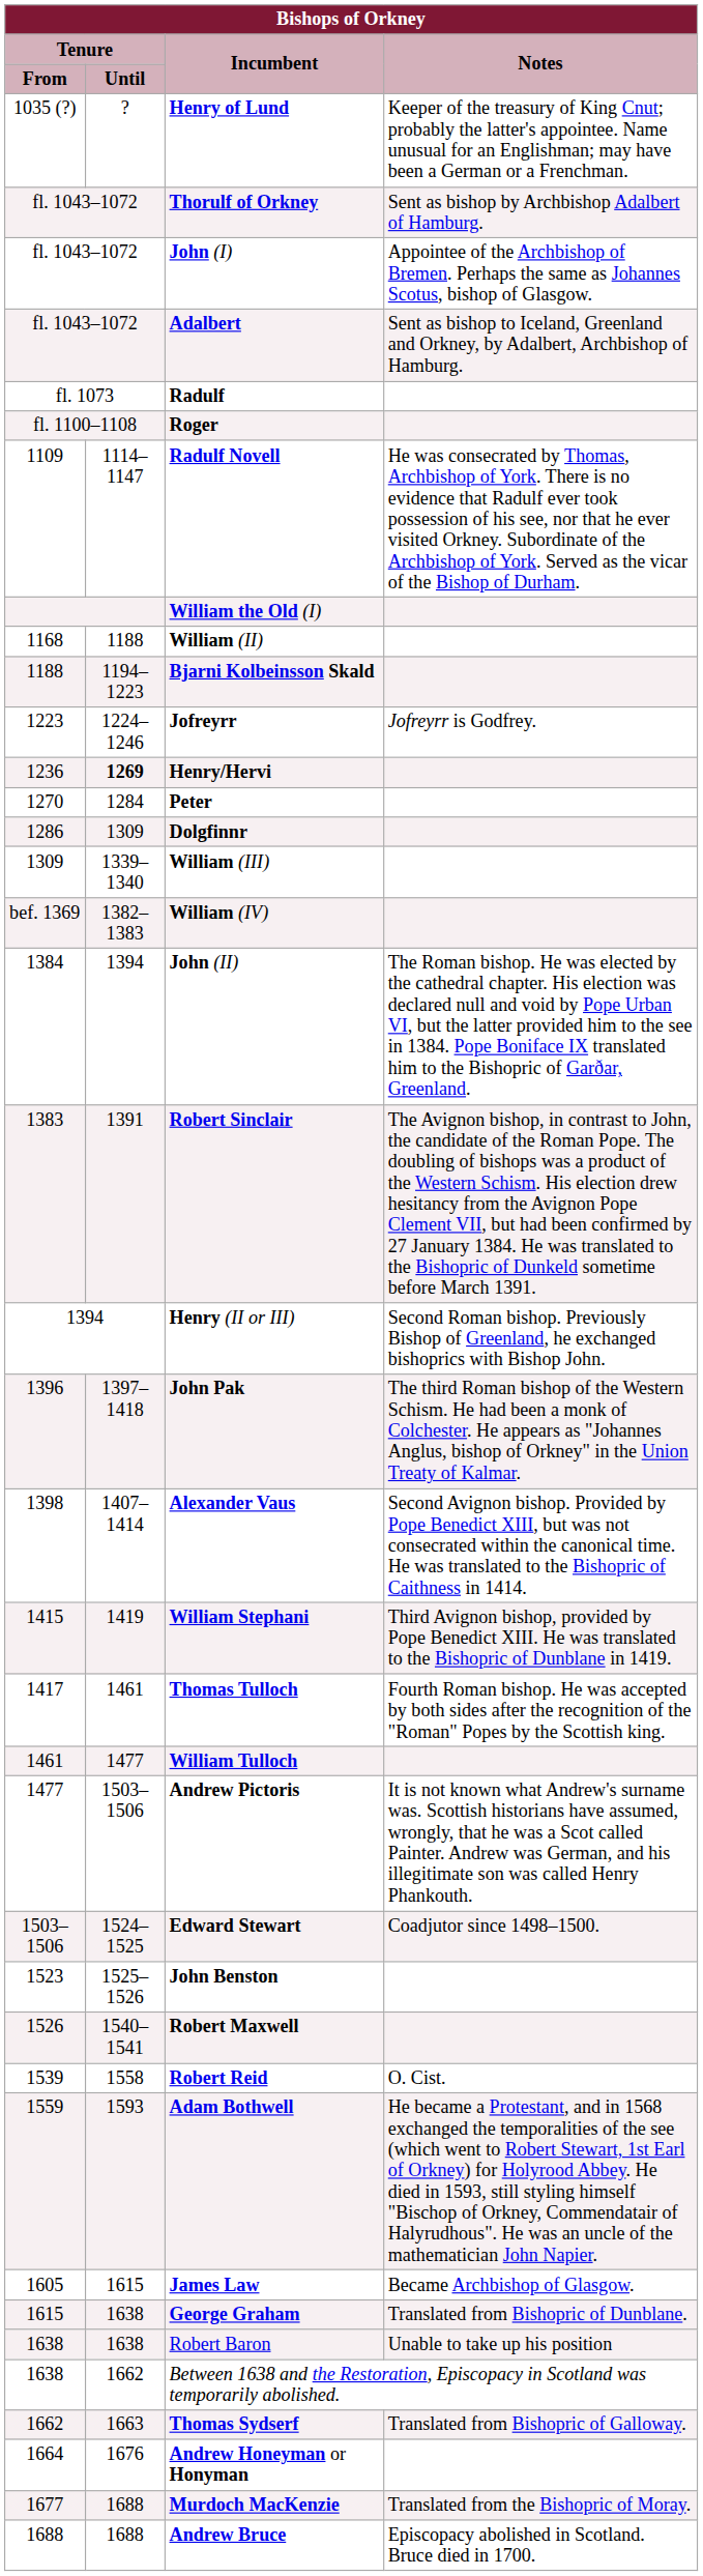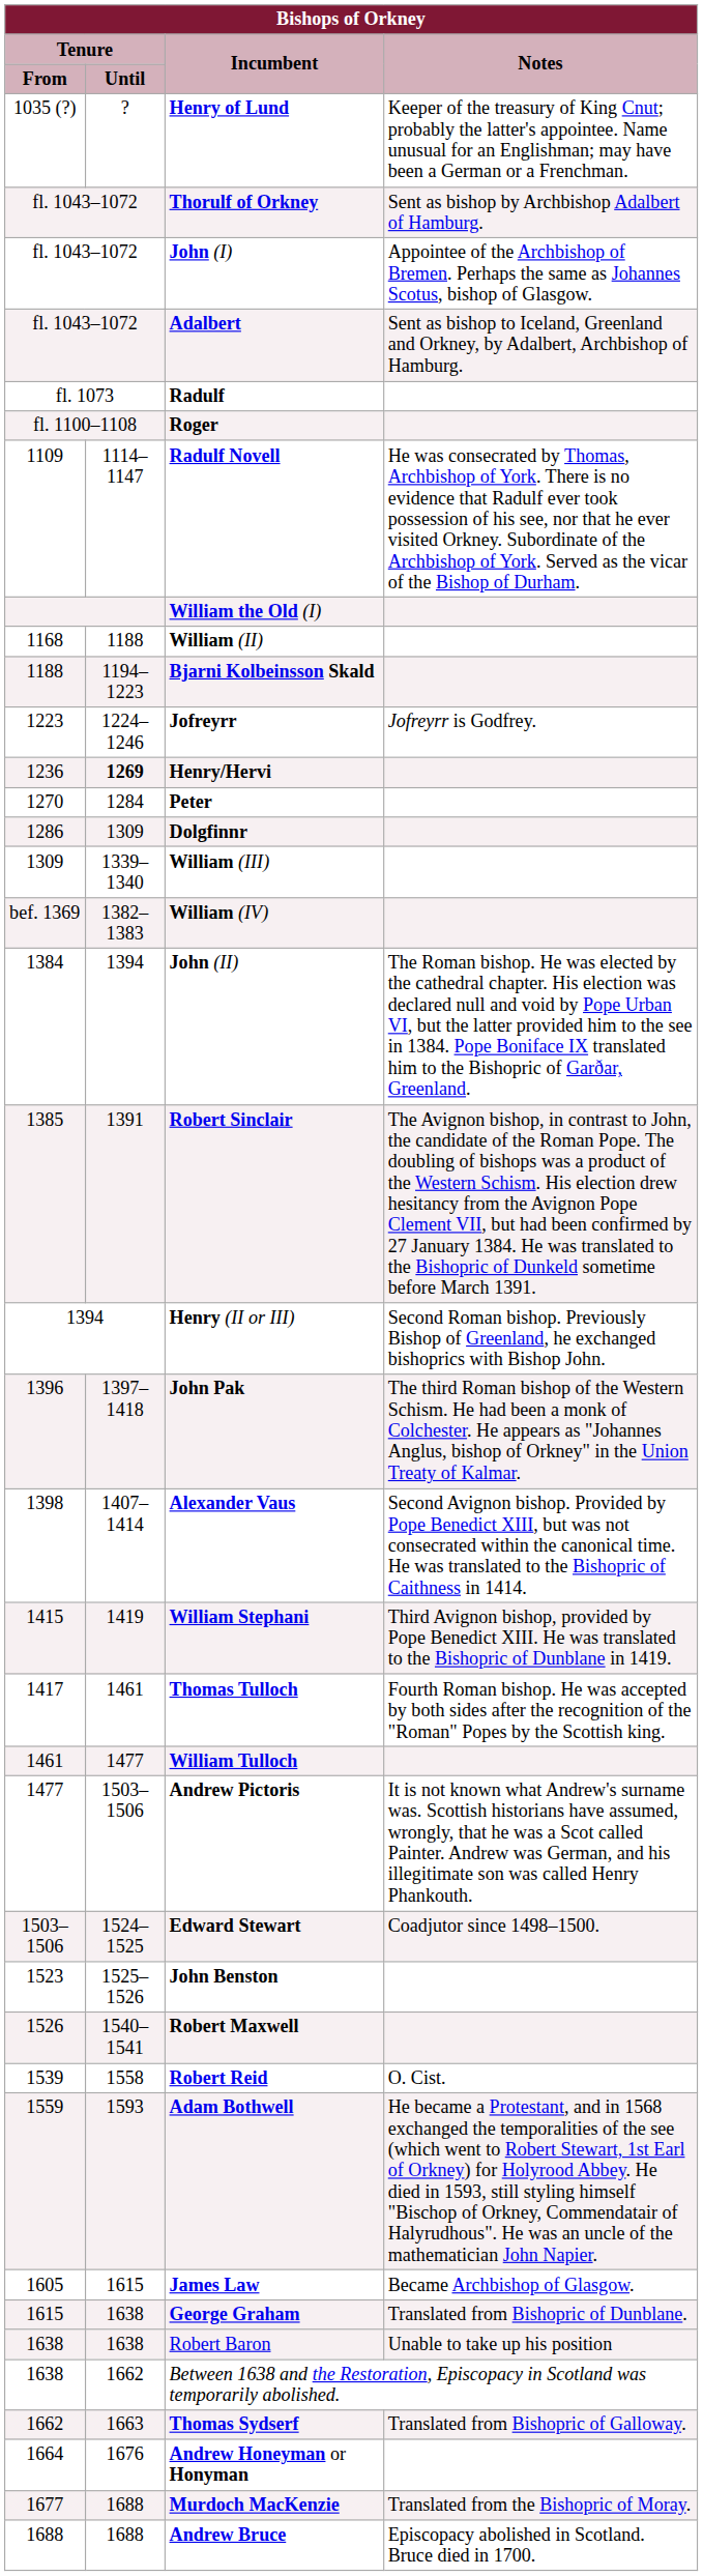 <table class="wikitable" style="width:95%;" border="1" cellpadding="2">
 <tr align=center>
 <th colspan="4" style="background-color: #7F1734; color: white;">Bishops of Orkney</th>
 </tr>
 <tr align=center>
 <th style="background-color:#D4B1BB" width="22%" colspan=2>Tenure</th>
 <th style="background-color:#D4B1BB" width="30%" rowspan=2>Incumbent</th>
 <th style="background-color:#D4B1BB" width="43%" rowspan=2>Notes</th>
 </tr>
 <tr align=center>
 <th style="background-color:#D4B1BB" width="11%">From</th>
 <th style="background-color:#D4B1BB" width="11%">Until</th>
 </tr>
 <tr valign="top" style="background-color: white;">
 <td style="text-align: center;">1035 (?)</td>
 <td style="text-align: center;">?</td>
 <td><strong><a href='#'>Henry of Lund</a></strong></td>
 <td>Keeper of the treasury of King <a href='#'>Cnut</a>; probably the latter's appointee. Name unusual for an Englishman; may have been a German or a Frenchman.</td>
 </tr>
 <tr valign="top" style="background-color: #F7F0F2;">
 <td style="text-align: center;" colspan="2">fl. 1043–1072</td>
 <td><strong><a href='#'>Thorulf of Orkney</a></strong></td>
 <td>Sent as bishop by Archbishop <a href='#'>Adalbert of Hamburg</a>.</td>
 </tr>
 <tr valign="top" style="background-color: white;">
 <td style="text-align: center;" colspan="2">fl. 1043–1072</td>
 <td><strong><a href='#'>John</a></strong> <em>(I)</em></td>
 <td>Appointee of the <a href='#'>Archbishop of Bremen</a>. Perhaps the same as <a href='#'>Johannes Scotus</a>, bishop of Glasgow.</td>
 </tr>
 <tr valign="top" style="background-color: #F7F0F2;">
 <td style="text-align: center;" colspan="2">fl. 1043–1072</td>
 <td><strong><a href='#'>Adalbert</a></strong></td>
 <td>Sent as bishop to Iceland, Greenland and Orkney, by Adalbert, Archbishop of Hamburg.</td>
 </tr>
 <tr valign="top" style="background-color: white;">
 <td style="text-align: center;" colspan="2">fl. 1073</td>
 <td><strong>Radulf</strong></td>
 <td></td>
 </tr>
 <tr valign="top" style="background-color: #F7F0F2;">
 <td style="text-align: center;" colspan="2">fl. 1100–1108</td>
 <td><strong>Roger</strong></td>
 <td></td>
 </tr>
 <tr valign="top" style="background-color: white;">
 <td style="text-align: center;">1109</td>
 <td style="text-align: center;">1114–1147</td>
 <td><strong><a href='#'>Radulf Novell</a></strong></td>
 <td>He was consecrated by <a href='#'>Thomas</a>, <a href='#'>Archbishop of York</a>. There is no evidence that Radulf ever took possession of his see, nor that he ever visited Orkney. Subordinate of the <a href='#'>Archbishop of York</a>. Served as the vicar of the <a href='#'>Bishop of Durham</a>.</td>
 </tr>
 <tr valign="top" style="background-color: #F7F0F2;">
 <td style="text-align: center;" colspan="2"></td>
 <td><strong><a href='#'>William the Old</a></strong> <em>(I)</em></td>
 <td></td>
 </tr>
 <tr valign="top" style="background-color: white;">
 <td style="text-align: center;">1168</td>
 <td style="text-align: center;">1188</td>
 <td><strong>William</strong> <em>(II)</em></td>
 <td></td>
 </tr>
 <tr valign="top" style="background-color: #F7F0F2;">
 <td style="text-align: center;">1188</td>
 <td style="text-align: center;">1194–1223</td>
 <td><strong><a href='#'>Bjarni Kolbeinsson</a> Skald</strong></td>
 <td></td>
 </tr>
 <tr valign="top" style="background-color: white;">
 <td style="text-align: center;">1223</td>
 <td style="text-align: center;">1224–1246</td>
 <td><strong>Jofreyrr</strong></td>
 <td><em>Jofreyrr</em> is Godfrey.</td>
 </tr>
 <tr valign="top" style="background-color: #F7F0F2;">
 <td style="text-align: center;">1236</td>
 <td style="text-align: center;"><strong>1269</strong></td>
 <td><strong>Henry/Hervi</strong></td>
 <td></td>
 </tr>
 <tr valign="top" style="background-color: white;">
 <td style="text-align: center;">1270</td>
 <td style="text-align: center;">1284</td>
 <td><strong>Peter</strong></td>
 <td></td>
 </tr>
 <tr valign="top" style="background-color: #F7F0F2;">
 <td style="text-align: center;">1286</td>
 <td style="text-align: center;">1309</td>
 <td><strong>Dolgfinnr</strong></td>
 <td></td>
 </tr>
 <tr valign="top" style="background-color: white;">
 <td style="text-align: center;">1309</td>
 <td style="text-align: center;">1339–1340</td>
 <td><strong>William</strong> <em>(III)</em></td>
 <td></td>
 </tr>
 <tr valign="top" style="background-color: #F7F0F2;">
 <td style="text-align: center;">bef. 1369</td>
 <td style="text-align: center;">1382–1383</td>
 <td><strong>William</strong> <em>(IV)</em></td>
 <td></td>
 </tr>
 <tr valign="top" style="background-color: white;">
 <td style="text-align: center;">1384</td>
 <td style="text-align: center;">1394</td>
 <td><strong>John</strong> <em>(II)</em></td>
 <td>The Roman bishop. He was elected by the cathedral chapter. His election was declared null and void by <a href='#'>Pope Urban VI</a>, but the latter provided him to the see in 1384. <a href='#'>Pope Boniface IX</a> translated him to the Bishopric of <a href='#'>Garðar, Greenland</a>.</td>
 </tr>
 <tr valign="top" style="background-color: #F7F0F2;">
-<td style="text-align: center;">1383</td>
+<td style="text-align: center;">1385</td>
 <td style="text-align: center;">1391</td>
 <td><strong><a href='#'>Robert Sinclair</a></strong></td>
 <td>The Avignon bishop, in contrast to John, the candidate of the Roman Pope. The doubling of bishops was a product of the <a href='#'>Western Schism</a>. His election drew hesitancy from the Avignon Pope <a href='#'>Clement VII</a>, but had been confirmed by 27 January 1384. He was translated to the <a href='#'>Bishopric of Dunkeld</a> sometime before March 1391.</td>
 </tr>
 <tr valign="top" style="background-color: white;">
 <td style="text-align: center;" colspan="2">1394</td>
 <td><strong>Henry</strong> <em>(II or III)</em></td>
 <td>Second Roman bishop. Previously Bishop of <a href='#'>Greenland</a>, he exchanged bishoprics with Bishop John.</td>
 </tr>
 <tr valign="top" style="background-color: #F7F0F2;">
 <td style="text-align: center;">1396</td>
 <td style="text-align: center;">1397–1418</td>
 <td><strong>John Pak</strong></td>
 <td>The third Roman bishop of the Western Schism. He had been a monk of <a href='#'>Colchester</a>. He appears as "Johannes Anglus, bishop of Orkney" in the <a href='#'>Union Treaty of Kalmar</a>.</td>
 </tr>
 <tr valign="top" style="background-color: white;">
 <td style="text-align: center;">1398</td>
 <td style="text-align: center;">1407–1414</td>
 <td><strong><a href='#'>Alexander Vaus</a></strong></td>
 <td>Second Avignon bishop. Provided by <a href='#'>Pope Benedict XIII</a>, but was not consecrated within the canonical time. He was translated to the <a href='#'>Bishopric of Caithness</a> in 1414.</td>
 </tr>
 <tr valign="top" style="background-color: #F7F0F2;">
 <td style="text-align: center;">1415</td>
 <td style="text-align: center;">1419</td>
 <td><strong><a href='#'>William Stephani</a></strong></td>
 <td>Third Avignon bishop, provided by Pope Benedict XIII. He was translated to the <a href='#'>Bishopric of Dunblane</a> in 1419.</td>
 </tr>
 <tr valign="top" style="background-color: white;">
 <td style="text-align: center;">1417</td>
 <td style="text-align: center;">1461</td>
 <td><strong><a href='#'>Thomas Tulloch</a></strong></td>
 <td>Fourth Roman bishop. He was accepted by both sides after the recognition of the "Roman" Popes by the Scottish king.</td>
 </tr>
 <tr valign="top" style="background-color: #F7F0F2;">
 <td style="text-align: center;">1461</td>
 <td style="text-align: center;">1477</td>
 <td><strong><a href='#'>William Tulloch</a></strong></td>
 <td></td>
 </tr>
 <tr valign="top" style="background-color: white;">
 <td style="text-align: center;">1477</td>
 <td style="text-align: center;">1503–1506</td>
 <td><strong>Andrew Pictoris</strong></td>
 <td>It is not known what Andrew's surname was. Scottish historians have assumed, wrongly, that he was a Scot called Painter. Andrew was German, and his illegitimate son was called Henry Phankouth.</td>
 </tr>
 <tr valign="top" style="background-color: #F7F0F2;">
 <td style="text-align: center;">1503–1506</td>
 <td style="text-align: center;">1524–1525</td>
 <td><strong>Edward Stewart</strong></td>
 <td>Coadjutor since 1498–1500.</td>
 </tr>
 <tr valign="top" style="background-color: white;">
 <td style="text-align: center;">1523</td>
 <td style="text-align: center;">1525–1526</td>
 <td><strong>John Benston</strong></td>
 <td></td>
 </tr>
 <tr valign="top" style="background-color: #F7F0F2;">
 <td style="text-align: center;">1526</td>
 <td style="text-align: center;">1540–1541</td>
 <td><strong>Robert Maxwell</strong></td>
 <td></td>
 </tr>
 <tr valign="top" style="background-color: white;">
 <td style="text-align: center;">1539</td>
 <td style="text-align: center;">1558</td>
 <td><strong><a href='#'>Robert Reid</a></strong></td>
 <td>O. Cist.</td>
 </tr>
 <tr valign="top" style="background-color: #F7F0F2;">
 <td style="text-align: center;">1559</td>
 <td style="text-align: center;">1593</td>
 <td><strong><a href='#'>Adam Bothwell</a></strong></td>
 <td>He became a <a href='#'>Protestant</a>, and in 1568 exchanged the temporalities of the see (which went to <a href='#'>Robert Stewart, 1st Earl of Orkney</a>) for <a href='#'>Holyrood Abbey</a>. He died in 1593, still styling himself "Bischop of Orkney, Commendatair of Halyrudhous". He was an uncle of the mathematician <a href='#'>John Napier</a>.</td>
 </tr>
 <tr valign="top" style="background-color: white;">
 <td style="text-align: center;">1605</td>
 <td style="text-align: center;">1615</td>
 <td><strong><a href='#'>James Law</a></strong></td>
 <td>Became <a href='#'>Archbishop of Glasgow</a>.</td>
 </tr>
 <tr valign="top" style="background-color: #F7F0F2;">
 <td style="text-align: center;">1615</td>
 <td style="text-align: center;">1638</td>
 <td><strong><a href='#'>George Graham</a></strong></td>
 <td>Translated from <a href='#'>Bishopric of Dunblane</a>.</td>
 </tr>
 <tr valign="top" style="background-color: #F7F0F2;">
 <td style="text-align: center;">1638</td>
 <td style="text-align: center;">1638</td>
 <td><a href='#'>Robert Baron</a></td>
 <td>Unable to take up his position</td>
 </tr>
 <tr valign="top" style="background-color: white;">
 <td style="text-align: center;">1638</td>
 <td style="text-align: center;">1662</td>
 <td colspan="2"><em>Between 1638 and <a href='#'>the Restoration</a>, Episcopacy in Scotland was temporarily abolished.</em></td>
 </tr>
 <tr valign="top" style="background-color: #F7F0F2;">
 <td style="text-align: center;">1662</td>
 <td style="text-align: center;">1663</td>
 <td><strong><a href='#'>Thomas Sydserf</a></strong></td>
 <td>Translated from <a href='#'>Bishopric of Galloway</a>.</td>
 </tr>
 <tr valign="top" style="background-color: white;">
 <td style="text-align: center;">1664</td>
 <td style="text-align: center;">1676</td>
 <td><strong><a href='#'>Andrew Honeyman</a></strong> or <strong>Honyman</strong></td>
 <td></td>
 </tr>
 <tr valign="top" style="background-color: #F7F0F2;">
 <td style="text-align: center;">1677</td>
 <td style="text-align: center;">1688</td>
 <td><strong><a href='#'>Murdoch MacKenzie</a></strong></td>
 <td>Translated from the <a href='#'>Bishopric of Moray</a>.</td>
 </tr>
 <tr valign="top" style="background-color: white;">
 <td style="text-align: center;">1688</td>
 <td style="text-align: center;">1688</td>
 <td><strong><a href='#'>Andrew Bruce</a></strong></td>
 <td>Episcopacy abolished in Scotland. Bruce died in 1700.</td>
 </tr>
 </table>
